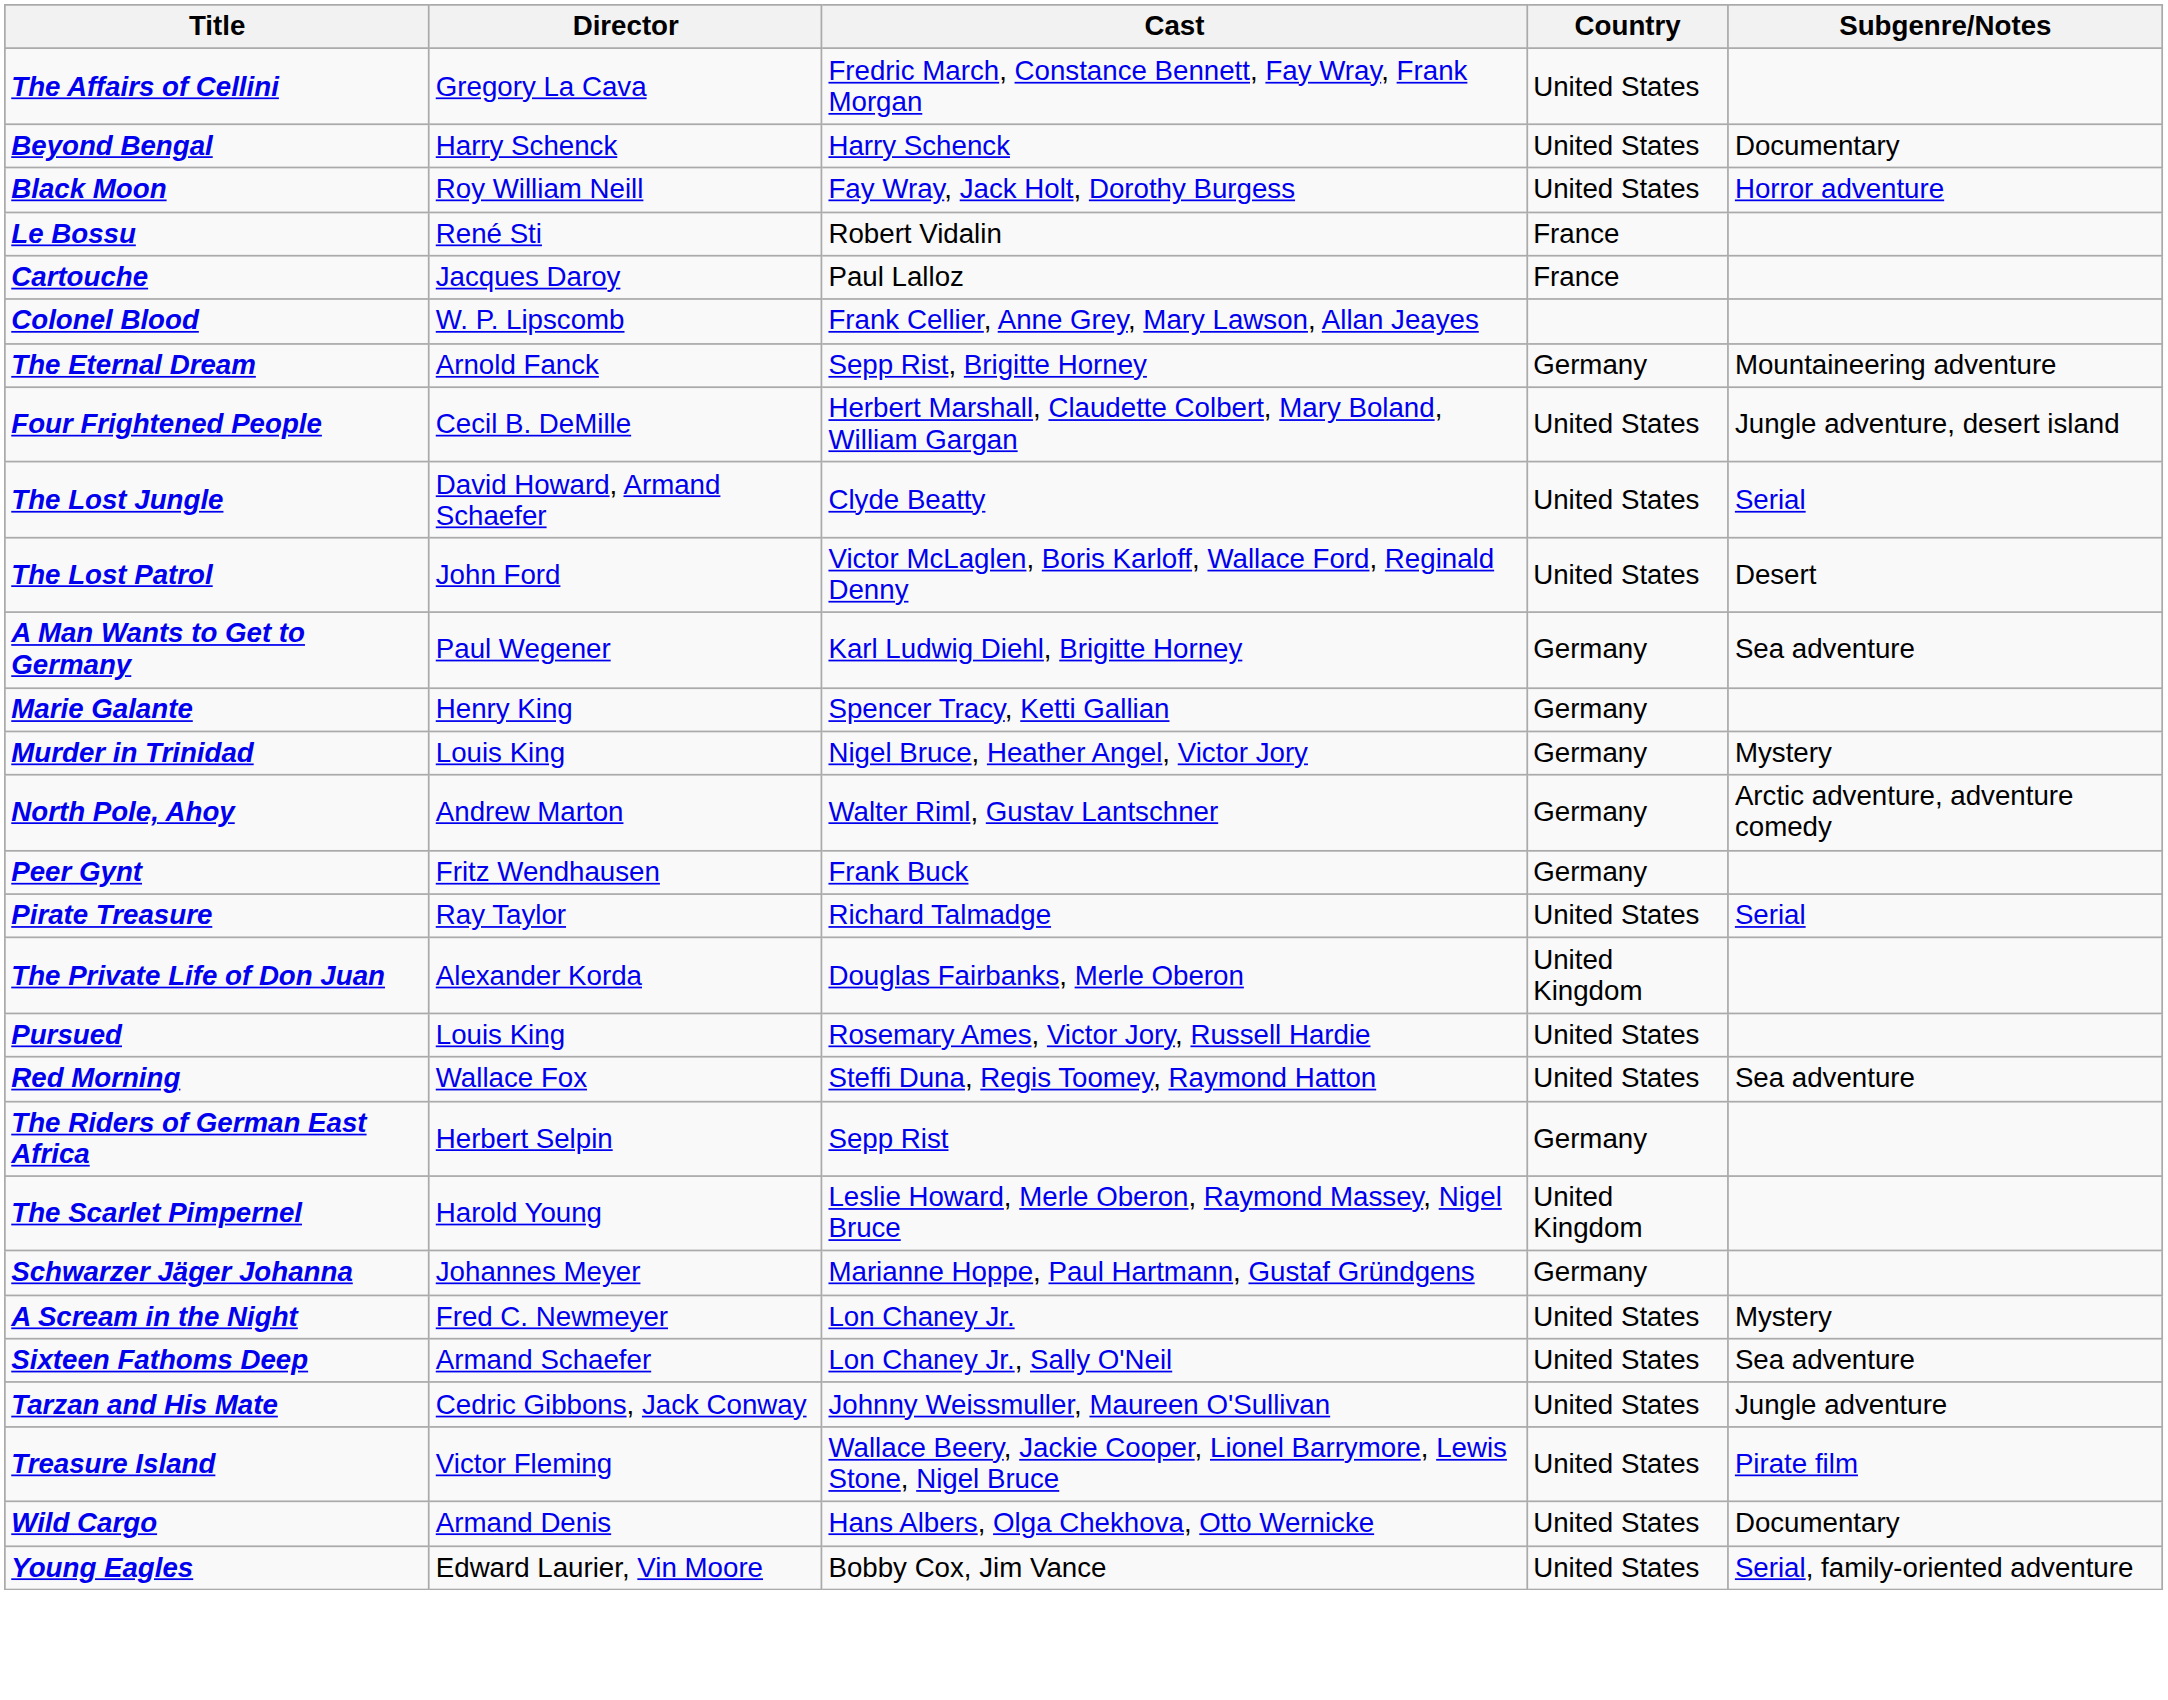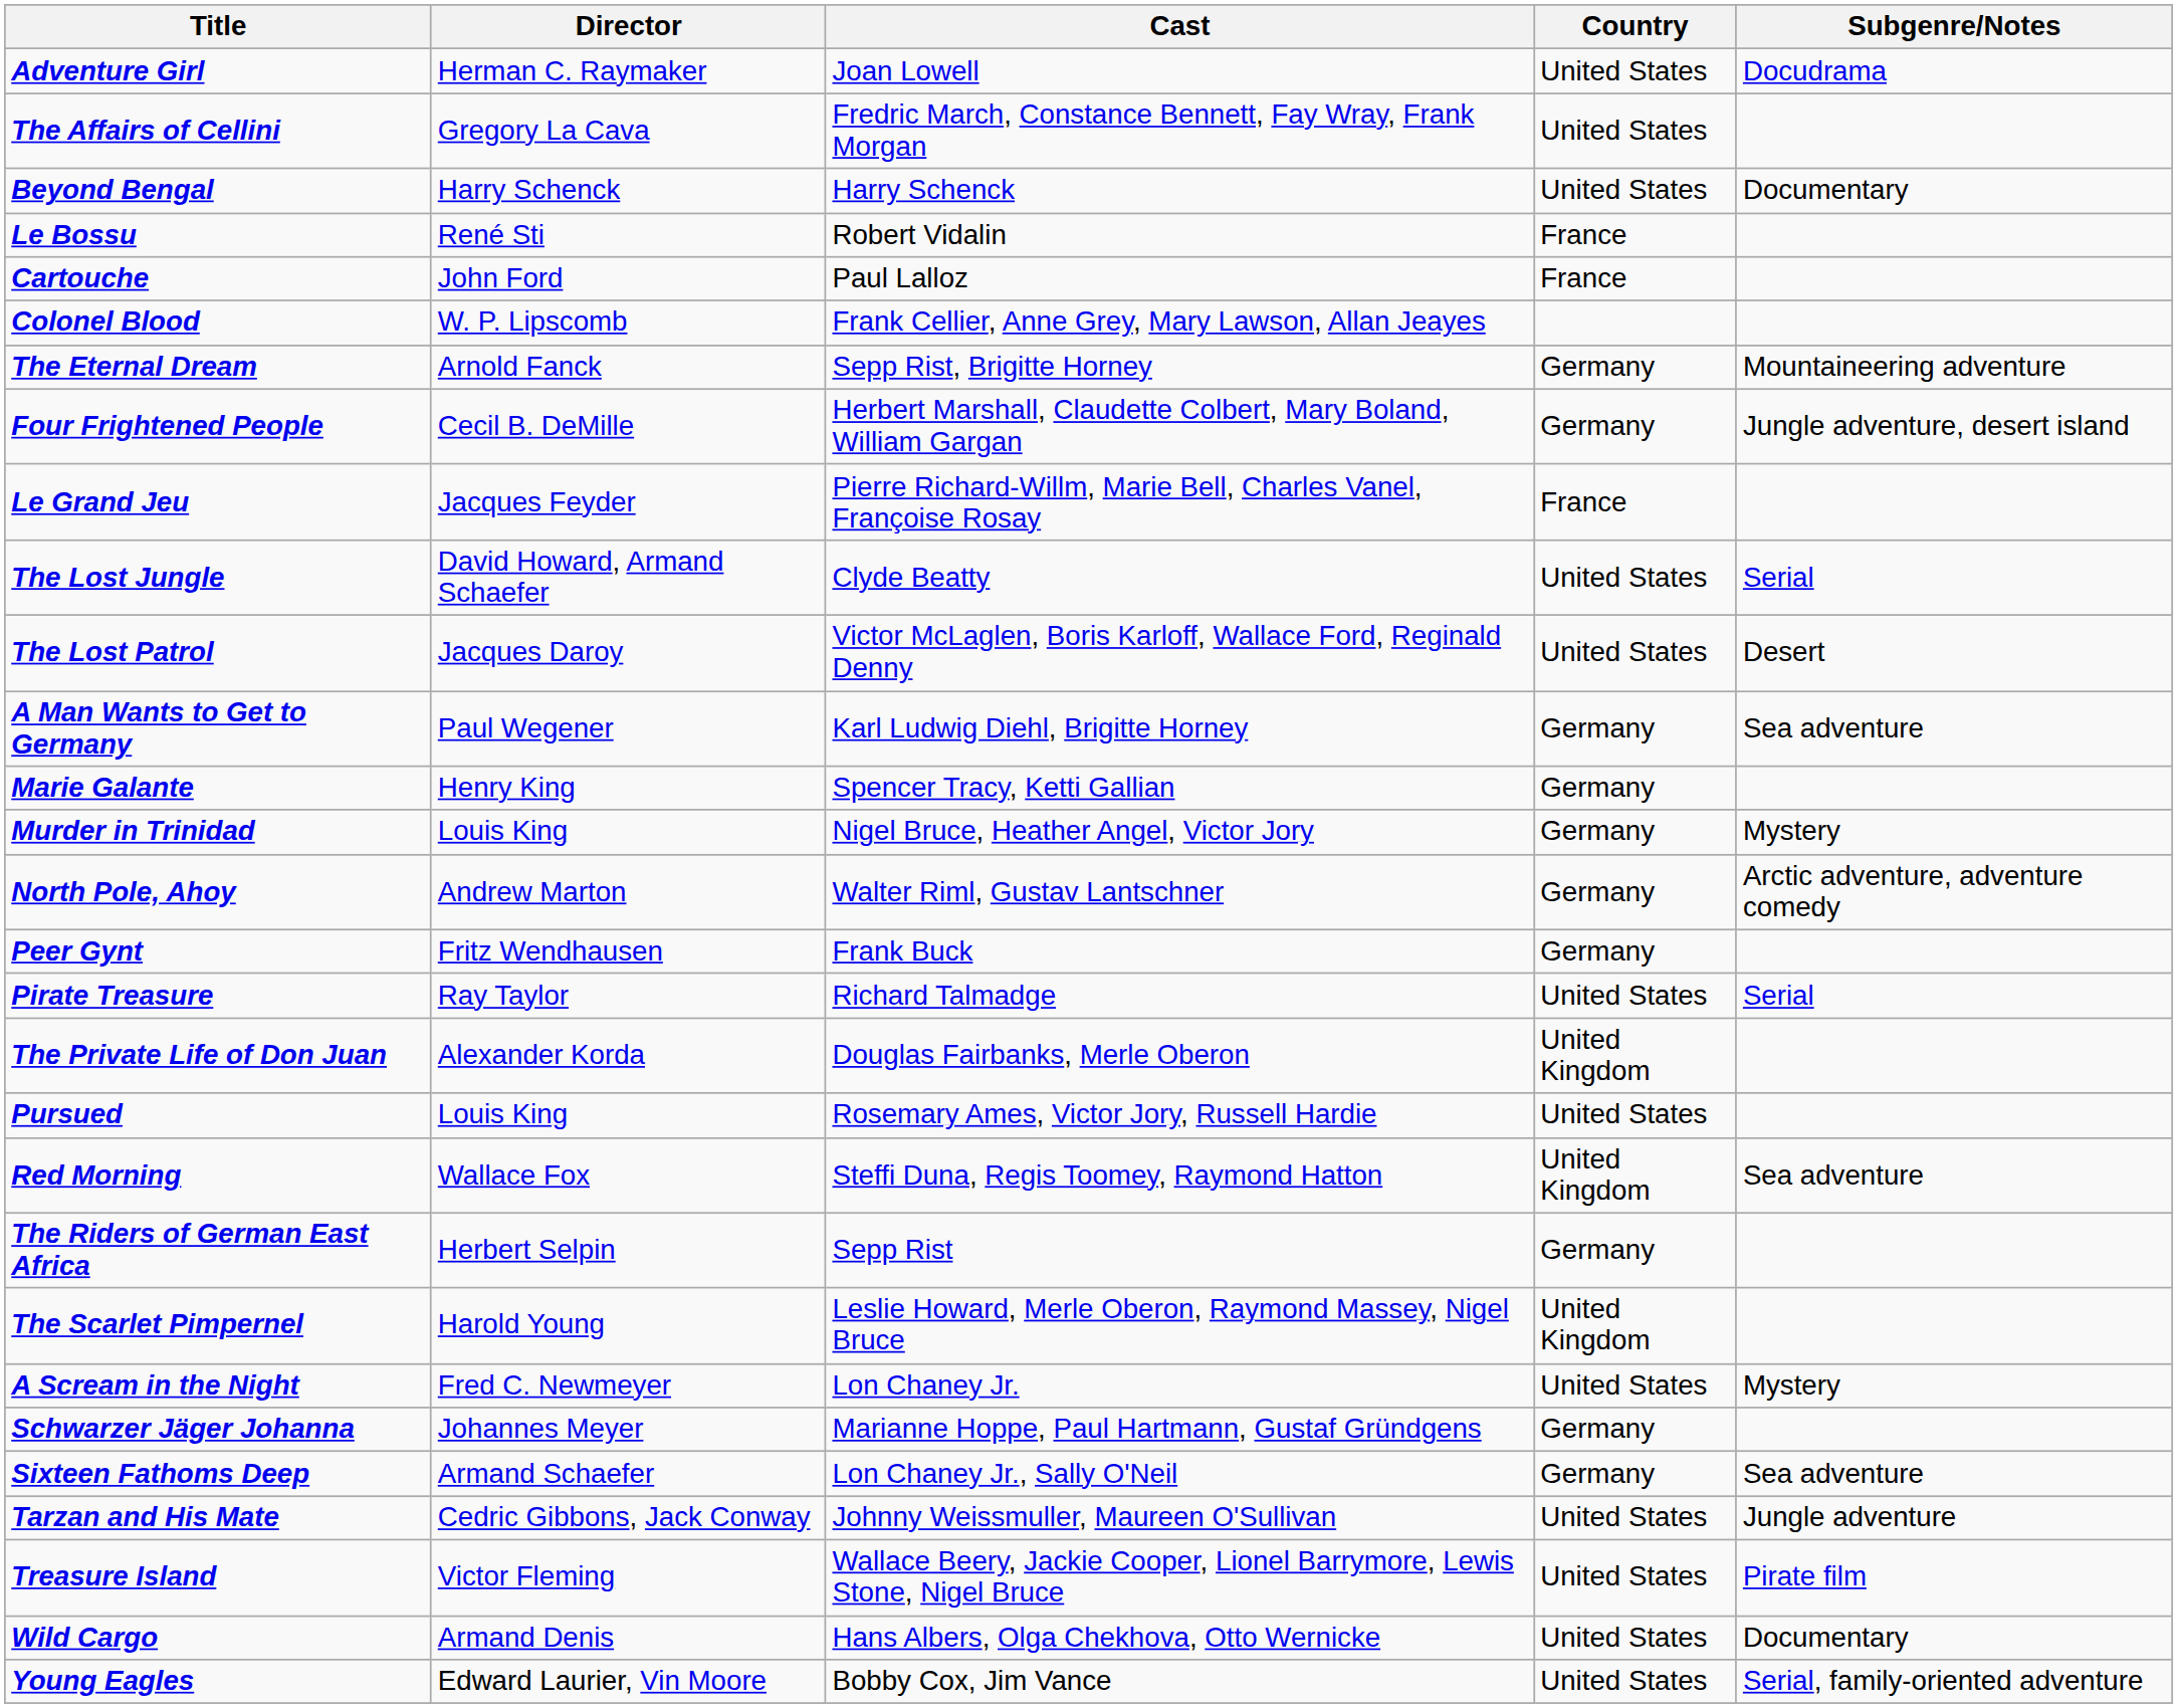 <table class="wikitable">
 <tr>
 <th>Title</th>
 <th>Director</th>
 <th style="width: 400px;">Cast</th>
 <th>Country</th>
 <th>Subgenre/Notes</th>
+</tr>
+<tr>
+<td><strong><em><a href='#'>Adventure Girl</a></em></strong></td>
+<td><a href='#'>Herman C. Raymaker</a></td>
+<td><a href='#'>Joan Lowell</a></td>
+<td>United States</td>
+<td><a href='#'>Docudrama</a></td>
 </tr>
 <tr>
 <td><strong><em><a href='#'>The Affairs of Cellini</a></em></strong></td>
 <td><a href='#'>Gregory La Cava</a></td>
 <td><a href='#'>Fredric March</a>, <a href='#'>Constance Bennett</a>, <a href='#'>Fay Wray</a>, <a href='#'>Frank Morgan</a></td>
 <td>United States</td>
 <td></td>
 </tr>
 <tr>
 <td><strong><em><a href='#'>Beyond Bengal</a></em></strong></td>
 <td><a href='#'>Harry Schenck</a></td>
 <td><a href='#'>Harry Schenck</a></td>
 <td>United States</td>
 <td>Documentary</td>
 </tr>
 <tr>
-<td><strong><em><a href='#'>Black Moon</a></em></strong></td>
-<td><a href='#'>Roy William Neill</a></td>
-<td><a href='#'>Fay Wray</a>, <a href='#'>Jack Holt</a>, <a href='#'>Dorothy Burgess</a></td>
-<td>United States</td>
-<td><a href='#'>Horror adventure</a></td>
-</tr>
-<tr>
 <td><strong><em><a href='#'>Le Bossu</a></em></strong></td>
 <td><a href='#'>René Sti</a></td>
 <td>Robert Vidalin</td>
 <td>France</td>
 <td></td>
 </tr>
 <tr>
 <td><strong><em><a href='#'>Cartouche</a></em></strong></td>
-<td><a href='#'>Jacques Daroy</a></td>
+<td><a href='#'>John Ford</a></td>
 <td>Paul Lalloz</td>
 <td>France</td>
 <td></td>
 </tr>
 <tr>
 <td><strong><em><a href='#'>Colonel Blood</a></em></strong></td>
 <td><a href='#'>W. P. Lipscomb</a></td>
 <td><a href='#'>Frank Cellier</a>, <a href='#'>Anne Grey</a>, <a href='#'>Mary Lawson</a>, <a href='#'>Allan Jeayes</a></td>
 <td></td>
 <td></td>
 </tr>
 <tr>
 <td><strong><em><a href='#'>The Eternal Dream</a></em></strong></td>
 <td><a href='#'>Arnold Fanck</a></td>
 <td><a href='#'>Sepp Rist</a>, <a href='#'>Brigitte Horney</a></td>
 <td>Germany</td>
 <td>Mountaineering adventure</td>
 </tr>
 <tr>
 <td><strong><em><a href='#'>Four Frightened People</a></em></strong></td>
 <td><a href='#'>Cecil B. DeMille</a></td>
 <td><a href='#'>Herbert Marshall</a>, <a href='#'>Claudette Colbert</a>, <a href='#'>Mary Boland</a>, <a href='#'>William Gargan</a></td>
-<td>United States</td>
+<td>Germany</td>
 <td>Jungle adventure, desert island</td>
+</tr>
+<tr>
+<td><strong><em><a href='#'>Le Grand Jeu</a></em></strong></td>
+<td><a href='#'>Jacques Feyder</a></td>
+<td><a href='#'>Pierre Richard-Willm</a>, <a href='#'>Marie Bell</a>, <a href='#'>Charles Vanel</a>, <a href='#'>Françoise Rosay</a></td>
+<td>France</td>
+<td></td>
 </tr>
 <tr>
 <td><strong><em><a href='#'>The Lost Jungle</a></em></strong></td>
 <td><a href='#'>David Howard</a>, <a href='#'>Armand Schaefer</a></td>
 <td><a href='#'>Clyde Beatty</a></td>
 <td>United States</td>
 <td><a href='#'>Serial</a></td>
 </tr>
 <tr>
 <td><strong><em><a href='#'>The Lost Patrol</a></em></strong></td>
-<td><a href='#'>John Ford</a></td>
+<td><a href='#'>Jacques Daroy</a></td>
 <td><a href='#'>Victor McLaglen</a>, <a href='#'>Boris Karloff</a>, <a href='#'>Wallace Ford</a>, <a href='#'>Reginald Denny</a></td>
 <td>United States</td>
 <td>Desert</td>
 </tr>
 <tr>
 <td><strong><em><a href='#'>A Man Wants to Get to Germany</a></em></strong></td>
 <td><a href='#'>Paul Wegener</a></td>
 <td><a href='#'>Karl Ludwig Diehl</a>, <a href='#'>Brigitte Horney</a></td>
 <td>Germany</td>
 <td>Sea adventure</td>
 </tr>
 <tr>
 <td><strong><em><a href='#'>Marie Galante</a></em></strong></td>
 <td><a href='#'>Henry King</a></td>
 <td><a href='#'>Spencer Tracy</a>, <a href='#'>Ketti Gallian</a></td>
 <td>Germany</td>
 <td></td>
 </tr>
 <tr>
 <td><strong><em><a href='#'>Murder in Trinidad</a></em></strong></td>
 <td><a href='#'>Louis King</a></td>
 <td><a href='#'>Nigel Bruce</a>, <a href='#'>Heather Angel</a>, <a href='#'>Victor Jory</a></td>
 <td>Germany</td>
 <td>Mystery</td>
 </tr>
 <tr>
 <td><strong><em><a href='#'>North Pole, Ahoy</a></em></strong></td>
 <td><a href='#'>Andrew Marton</a></td>
 <td><a href='#'>Walter Riml</a>, <a href='#'>Gustav Lantschner</a></td>
 <td>Germany</td>
 <td>Arctic adventure, adventure comedy</td>
 </tr>
 <tr>
 <td><strong><em><a href='#'>Peer Gynt</a></em></strong></td>
 <td><a href='#'>Fritz Wendhausen</a></td>
 <td><a href='#'>Frank Buck</a></td>
 <td>Germany</td>
 <td></td>
 </tr>
 <tr>
 <td><strong><em><a href='#'>Pirate Treasure</a></em></strong></td>
 <td><a href='#'>Ray Taylor</a></td>
 <td><a href='#'>Richard Talmadge</a></td>
 <td>United States</td>
 <td><a href='#'>Serial</a></td>
 </tr>
 <tr>
 <td><strong><em><a href='#'>The Private Life of Don Juan</a></em></strong></td>
 <td><a href='#'>Alexander Korda</a></td>
 <td><a href='#'>Douglas Fairbanks</a>, <a href='#'>Merle Oberon</a></td>
 <td>United Kingdom</td>
 <td></td>
 </tr>
 <tr>
 <td><strong><em><a href='#'>Pursued</a></em></strong></td>
 <td><a href='#'>Louis King</a></td>
 <td><a href='#'>Rosemary Ames</a>, <a href='#'>Victor Jory</a>, <a href='#'>Russell Hardie</a></td>
 <td>United States</td>
 <td></td>
 </tr>
 <tr>
 <td><strong><em><a href='#'>Red Morning</a></em></strong></td>
 <td><a href='#'>Wallace Fox</a></td>
 <td><a href='#'>Steffi Duna</a>, <a href='#'>Regis Toomey</a>, <a href='#'>Raymond Hatton</a></td>
-<td>United States</td>
+<td>United Kingdom</td>
 <td>Sea adventure</td>
 </tr>
 <tr>
 <td><strong><em><a href='#'>The Riders of German East Africa</a></em></strong></td>
 <td><a href='#'>Herbert Selpin</a></td>
 <td><a href='#'>Sepp Rist</a></td>
 <td>Germany</td>
 <td></td>
 </tr>
 <tr>
 <td><strong><em><a href='#'>The Scarlet Pimpernel</a></em></strong></td>
 <td><a href='#'>Harold Young</a></td>
 <td><a href='#'>Leslie Howard</a>, <a href='#'>Merle Oberon</a>, <a href='#'>Raymond Massey</a>, <a href='#'>Nigel Bruce</a></td>
 <td>United Kingdom</td>
 <td></td>
 </tr>
 <tr>
+<td><strong><em><a href='#'>A Scream in the Night</a></em></strong></td>
+<td><a href='#'>Fred C. Newmeyer</a></td>
+<td><a href='#'>Lon Chaney Jr.</a></td>
+<td>United States</td>
+<td>Mystery</td>
+</tr>
+<tr>
 <td><strong><em><a href='#'>Schwarzer Jäger Johanna</a></em></strong></td>
 <td><a href='#'>Johannes Meyer</a></td>
 <td><a href='#'>Marianne Hoppe</a>, <a href='#'>Paul Hartmann</a>, <a href='#'>Gustaf Gründgens</a></td>
 <td>Germany</td>
 <td></td>
 </tr>
 <tr>
-<td><strong><em><a href='#'>A Scream in the Night</a></em></strong></td>
-<td><a href='#'>Fred C. Newmeyer</a></td>
-<td><a href='#'>Lon Chaney Jr.</a></td>
-<td>United States</td>
-<td>Mystery</td>
-</tr>
-<tr>
 <td><strong><em><a href='#'>Sixteen Fathoms Deep</a></em></strong></td>
 <td><a href='#'>Armand Schaefer</a></td>
 <td><a href='#'>Lon Chaney Jr.</a>, <a href='#'>Sally O'Neil</a></td>
-<td>United States</td>
+<td>Germany</td>
 <td>Sea adventure</td>
 </tr>
 <tr>
 <td><strong><em><a href='#'>Tarzan and His Mate</a></em></strong></td>
 <td><a href='#'>Cedric Gibbons</a>, <a href='#'>Jack Conway</a></td>
 <td><a href='#'>Johnny Weissmuller</a>, <a href='#'>Maureen O'Sullivan</a></td>
 <td>United States</td>
 <td>Jungle adventure</td>
 </tr>
 <tr>
 <td><strong><em><a href='#'>Treasure Island</a></em></strong></td>
 <td><a href='#'>Victor Fleming</a></td>
 <td><a href='#'>Wallace Beery</a>, <a href='#'>Jackie Cooper</a>, <a href='#'>Lionel Barrymore</a>, <a href='#'>Lewis Stone</a>, <a href='#'>Nigel Bruce</a></td>
 <td>United States</td>
 <td><a href='#'>Pirate film</a></td>
 </tr>
 <tr>
 <td><strong><em><a href='#'>Wild Cargo</a></em></strong></td>
 <td><a href='#'>Armand Denis</a></td>
 <td><a href='#'>Hans Albers</a>, <a href='#'>Olga Chekhova</a>, <a href='#'>Otto Wernicke</a></td>
 <td>United States</td>
 <td>Documentary</td>
 </tr>
 <tr>
 <td><strong><em><a href='#'>Young Eagles</a></em></strong></td>
 <td>Edward Laurier, <a href='#'>Vin Moore</a></td>
 <td>Bobby Cox, Jim Vance</td>
 <td>United States</td>
 <td><a href='#'>Serial</a>, family-oriented adventure</td>
 </tr>
 </table>
